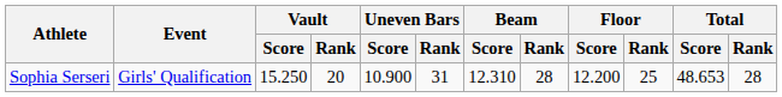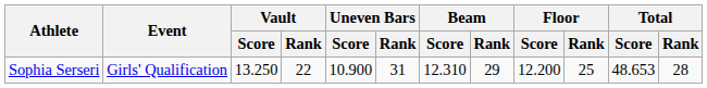 <table class="wikitable" border="1" style="font-size:90%">
 <tr>
 <th rowspan=2>Athlete</th>
 <th rowspan=2>Event</th>
 <th colspan=2>Vault</th>
 <th colspan=2>Uneven Bars</th>
 <th colspan=2>Beam</th>
 <th colspan=2>Floor</th>
 <th colspan=2>Total</th>
 </tr>
 <tr>
 <th>Score</th>
 <th>Rank</th>
 <th>Score</th>
 <th>Rank</th>
 <th>Score</th>
 <th>Rank</th>
 <th>Score</th>
 <th>Rank</th>
 <th>Score</th>
 <th>Rank</th>
 </tr>
 <tr>
 <td><a href='#'>Sophia Serseri</a></td>
 <td><a href='#'>Girls' Qualification</a></td>
-<td align=center>15.250</td>
-<td align=center>20</td>
+<td align=center>13.250</td>
+<td align=center>22</td>
 <td align=center>10.900</td>
 <td align=center>31</td>
 <td align=center>12.310</td>
-<td align=center>28</td>
+<td align=center>29</td>
 <td align=center>12.200</td>
 <td align=center>25</td>
 <td align=center>48.653</td>
 <td align=center>28</td>
 </tr>
 </table>
